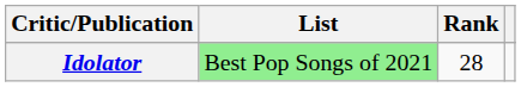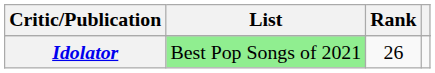 <table class="wikitable plainrowheaders">
 <tr>
 <th>Critic/Publication</th>
 <th scope="col" class="unsortable">List</th>
 <th data-sort-type="number">Rank</th>
 <th scope="col" class="unsortable"></th>
 </tr>
 <tr>
 </tr>
 <tr>
 <th scope="row" rowspan="1"><em><a href='#'>Idolator</a></em></th>
 <td style="background: lightgreen;">Best Pop Songs of 2021</td>
-<td style="text-align:center;">28</td>
+<td style="text-align:center;">26</td>
 <td style="text-align:center;"></td>
 </tr>
 </table>
